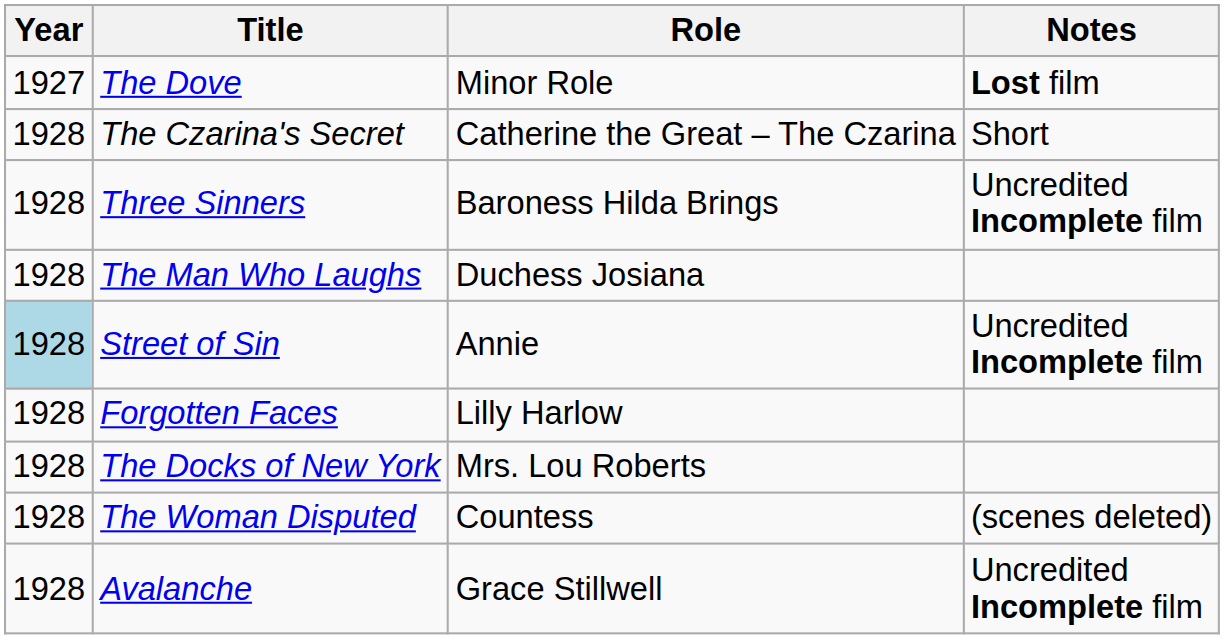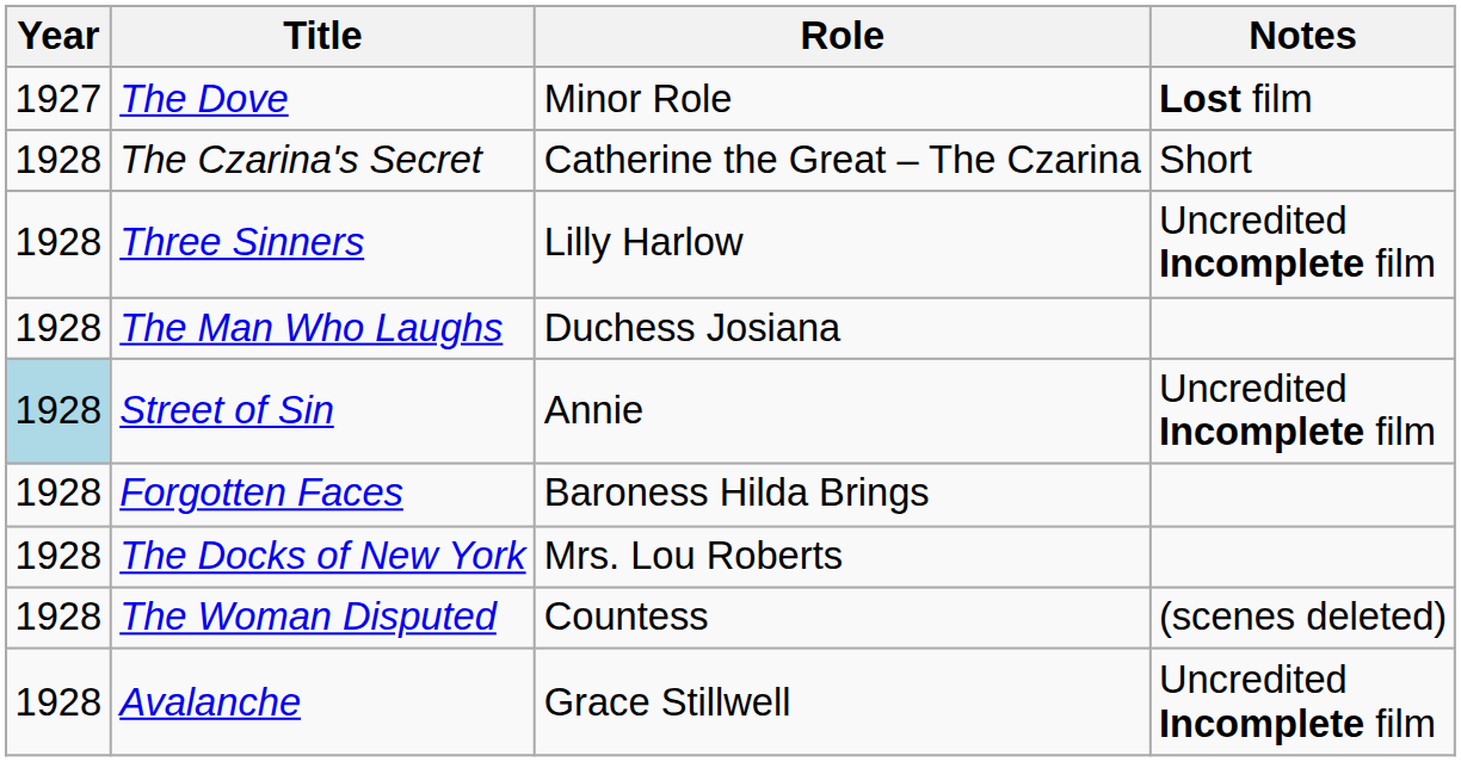 <table class="wikitable">
 <tr>
 <th>Year</th>
 <th>Title</th>
 <th>Role</th>
 <th>Notes</th>
 </tr>
 <tr>
 <td>1927</td>
 <td><em><a href='#'>The Dove</a></em></td>
 <td>Minor Role</td>
 <td><strong>Lost</strong> film</td>
 </tr>
 <tr>
 <td>1928</td>
 <td><em>The Czarina's Secret</em></td>
 <td>Catherine the Great – The Czarina</td>
 <td>Short</td>
 </tr>
 <tr>
 <td>1928</td>
 <td><em><a href='#'>Three Sinners</a></em></td>
-<td>Baroness Hilda Brings</td>
+<td>Lilly Harlow</td>
 <td>Uncredited <br> <strong>Incomplete</strong> film</td>
 </tr>
 <tr>
 <td>1928</td>
 <td><em><a href='#'>The Man Who Laughs</a></em></td>
 <td>Duchess Josiana</td>
 <td></td>
 </tr>
 <tr>
 <td style="background: lightblue;">1928</td>
 <td><em><a href='#'>Street of Sin</a></em></td>
 <td>Annie</td>
 <td>Uncredited <br> <strong>Incomplete</strong> film</td>
 </tr>
 <tr>
 <td>1928</td>
 <td><em><a href='#'>Forgotten Faces</a></em></td>
-<td>Lilly Harlow</td>
+<td>Baroness Hilda Brings</td>
 <td></td>
 </tr>
 <tr>
 <td>1928</td>
 <td><em><a href='#'>The Docks of New York</a></em></td>
 <td>Mrs. Lou Roberts</td>
 <td></td>
 </tr>
 <tr>
 <td>1928</td>
 <td><em><a href='#'>The Woman Disputed</a></em></td>
 <td>Countess</td>
 <td>(scenes deleted)</td>
 </tr>
 <tr>
 <td>1928</td>
 <td><em><a href='#'>Avalanche</a></em></td>
 <td>Grace Stillwell</td>
 <td>Uncredited <br> <strong>Incomplete</strong> film</td>
 </tr>
 </table>
